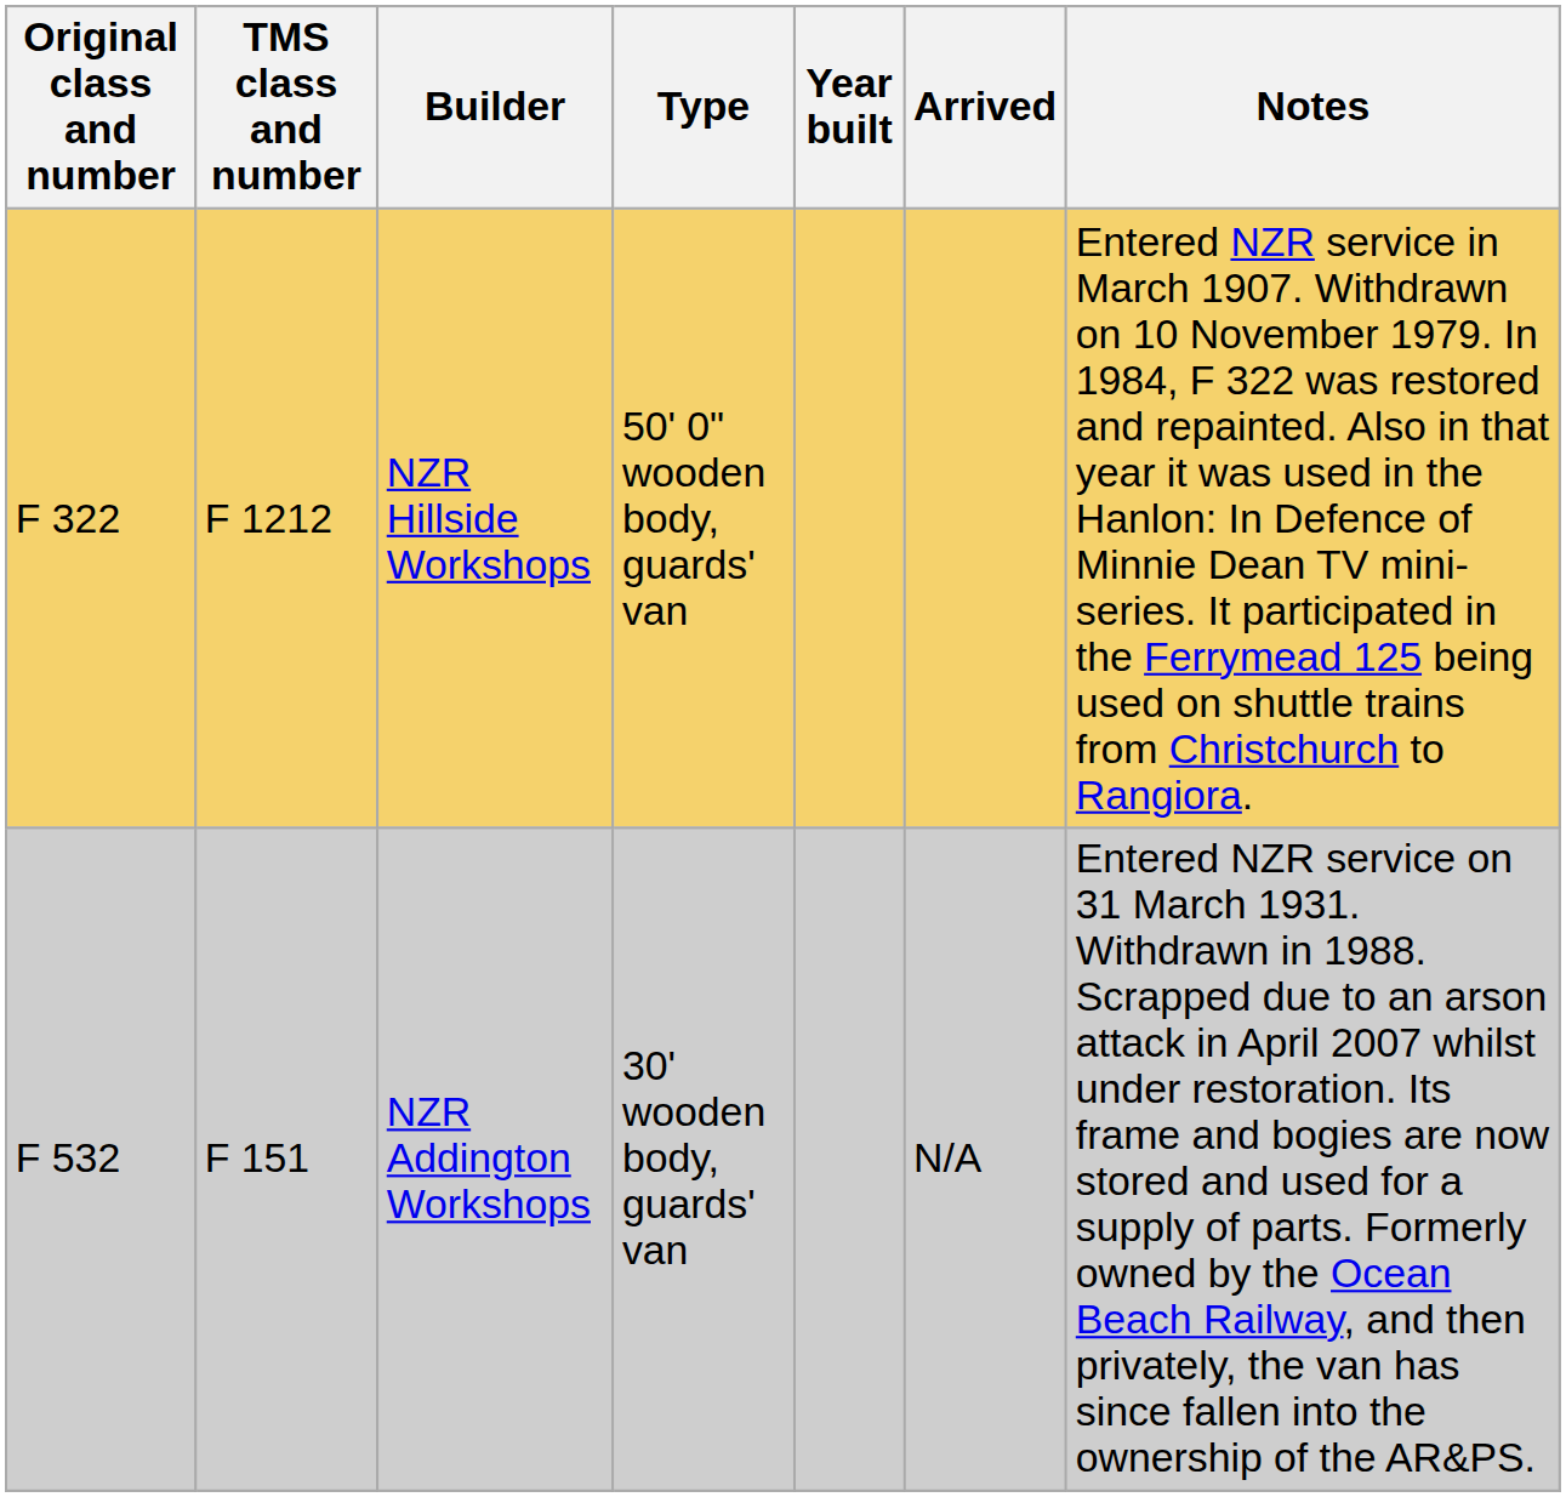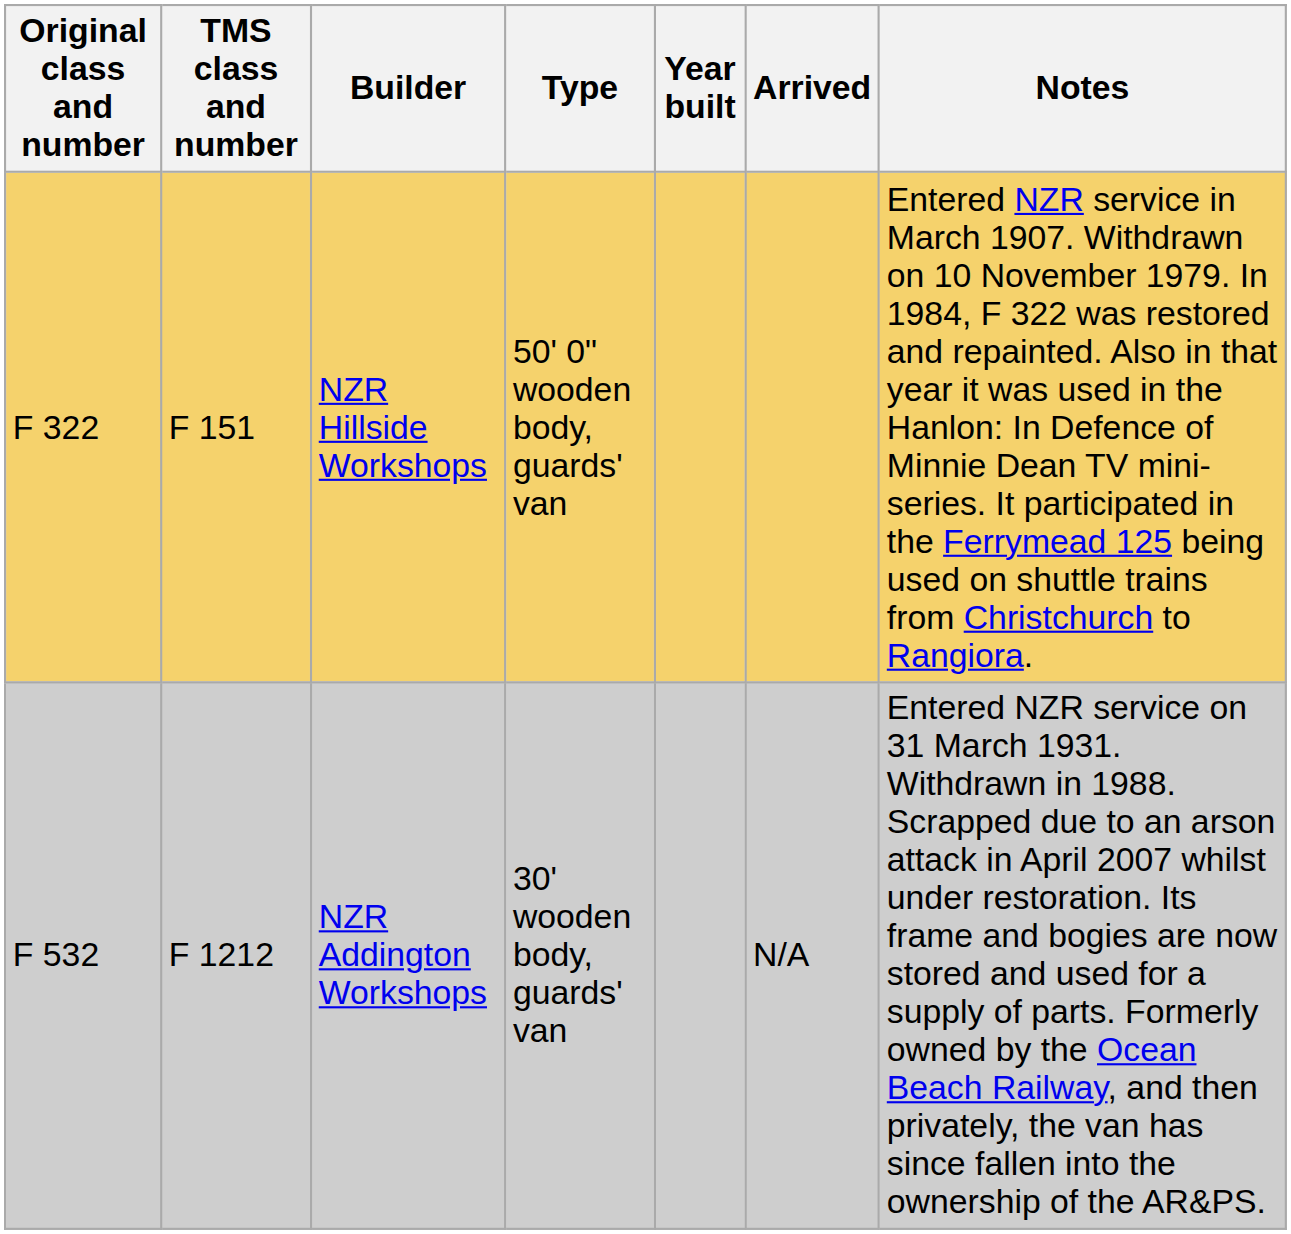 <table class="sortable wikitable" border="1">
 <tr>
 <th>Original class and number</th>
 <th>TMS class and number</th>
 <th>Builder</th>
 <th>Type</th>
 <th>Year built</th>
 <th>Arrived</th>
 <th>Notes</th>
 </tr>
 <tr style="background:#F5D26C;">
 <td>F 322</td>
-<td>F 1212</td>
+<td>F 151</td>
 <td><a href='#'>NZR Hillside Workshops</a></td>
 <td>50' 0" wooden body, guards' van</td>
 <td></td>
 <td></td>
 <td>Entered <a href='#'>NZR</a> service in March 1907. Withdrawn on 10 November 1979. In 1984, F 322 was restored and repainted. Also in that year it was used in the Hanlon: In Defence of Minnie Dean TV mini-series. It participated in the <a href='#'>Ferrymead 125</a> being used on shuttle trains from <a href='#'>Christchurch</a> to <a href='#'>Rangiora</a>.</td>
 </tr>
 <tr style="background:#cecece;">
 <td>F 532</td>
-<td>F 151</td>
+<td>F 1212</td>
 <td><a href='#'>NZR Addington Workshops</a></td>
 <td>30' wooden body, guards' van</td>
 <td></td>
 <td>N/A</td>
 <td>Entered NZR service on 31 March 1931. Withdrawn in 1988. Scrapped due to an arson attack in April 2007 whilst under restoration. Its frame and bogies are now stored and used for a supply of parts. Formerly owned by the <a href='#'>Ocean Beach Railway</a>, and then privately, the van has since fallen into the ownership of the AR&PS.</td>
 </tr>
 </table>
